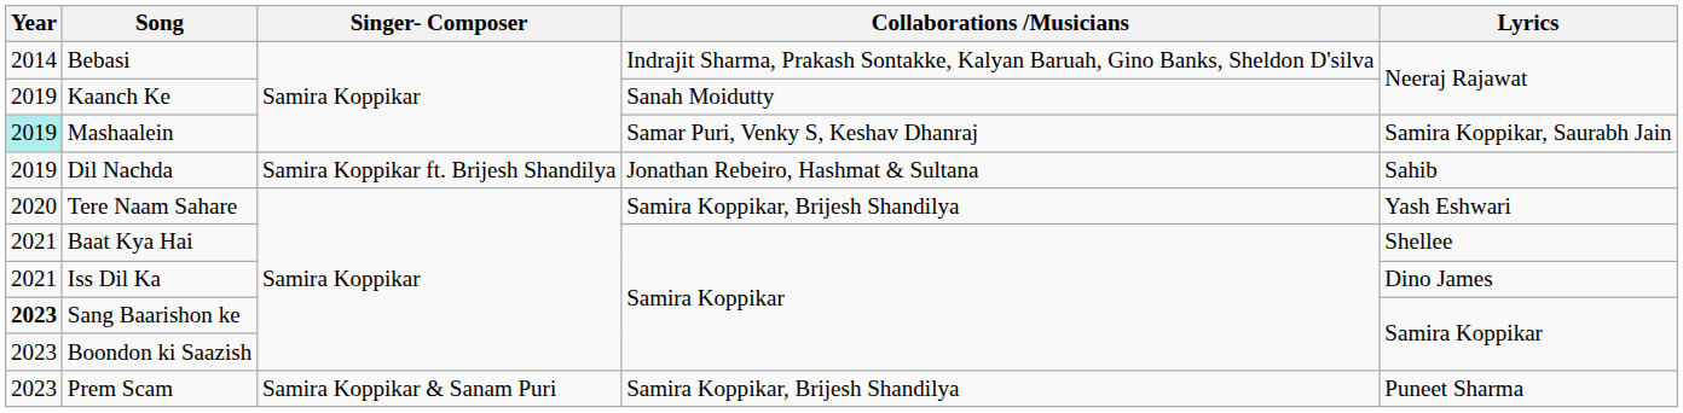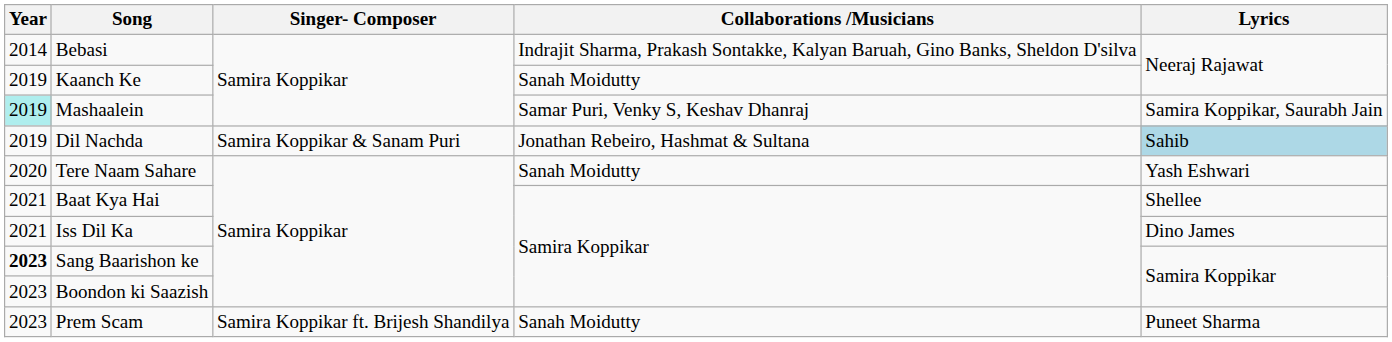 <table class="wikitable">
 <tr>
 <th>Year</th>
 <th>Song</th>
 <th>Singer- Composer</th>
 <th>Collaborations /Musicians</th>
 <th>Lyrics</th>
 </tr>
 <tr>
 <td>2014</td>
 <td>Bebasi</td>
 <td rowspan="3">Samira Koppikar</td>
 <td>Indrajit Sharma, Prakash Sontakke, Kalyan Baruah, Gino Banks, Sheldon D'silva</td>
 <td rowspan="2">Neeraj Rajawat</td>
 </tr>
 <tr>
 <td>2019</td>
 <td>Kaanch Ke</td>
 <td>Sanah Moidutty</td>
 </tr>
 <tr>
 <td style="background: paleturquoise;">2019</td>
 <td>Mashaalein</td>
 <td>Samar Puri, Venky S, Keshav Dhanraj</td>
 <td>Samira Koppikar, Saurabh Jain</td>
 </tr>
 <tr>
 <td>2019</td>
 <td>Dil Nachda</td>
-<td>Samira Koppikar ft. Brijesh Shandilya</td>
+<td>Samira Koppikar & Sanam Puri</td>
 <td>Jonathan Rebeiro, Hashmat & Sultana</td>
-<td>Sahib</td>
+<td style="background: lightblue;">Sahib</td>
 </tr>
 <tr>
 <td>2020</td>
 <td>Tere Naam Sahare</td>
 <td rowspan="5">Samira Koppikar</td>
-<td>Samira Koppikar, Brijesh Shandilya</td>
+<td>Sanah Moidutty</td>
 <td>Yash Eshwari</td>
 </tr>
 <tr>
 <td>2021</td>
 <td>Baat Kya Hai</td>
 <td rowspan="4">Samira Koppikar</td>
 <td>Shellee</td>
 </tr>
 <tr>
 <td>2021</td>
 <td>Iss Dil Ka</td>
 <td>Dino James</td>
 </tr>
 <tr>
 <td><strong>2023</strong></td>
 <td>Sang Baarishon ke</td>
 <td rowspan="2">Samira Koppikar</td>
 </tr>
 <tr>
 <td>2023</td>
 <td>Boondon ki Saazish</td>
 </tr>
 <tr>
 <td>2023</td>
 <td>Prem Scam</td>
-<td>Samira Koppikar & Sanam Puri</td>
-<td>Samira Koppikar, Brijesh Shandilya</td>
+<td>Samira Koppikar ft. Brijesh Shandilya</td>
+<td>Sanah Moidutty</td>
 <td>Puneet Sharma</td>
 </tr>
 </table>
